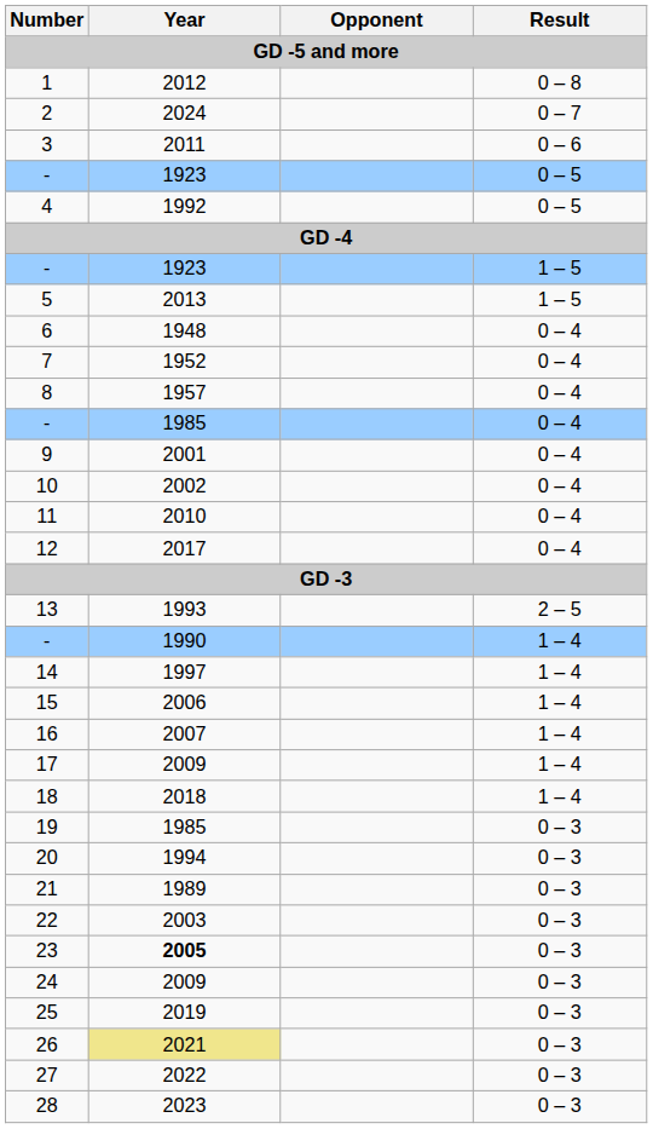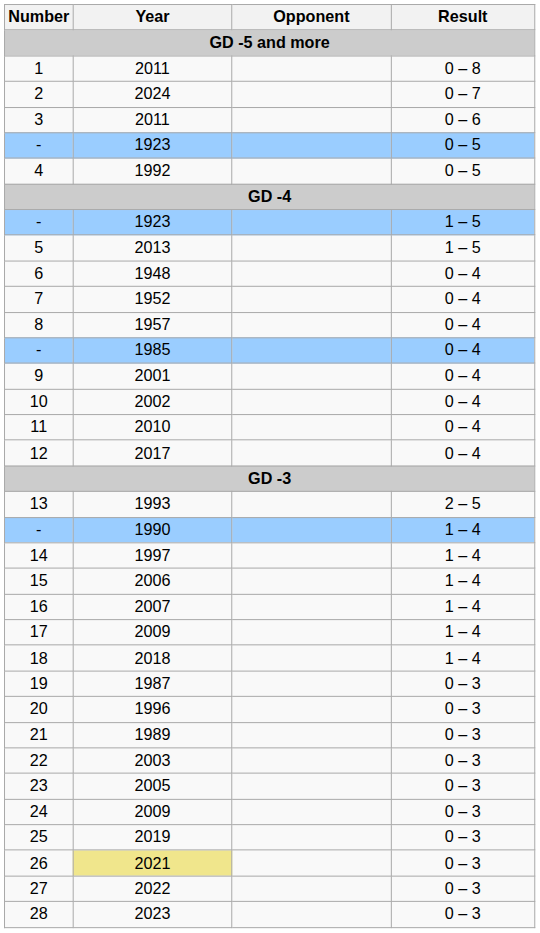 <table class="wikitable sortable">
 <tr>
 <th width=30>Number</th>
 <th width=150>Year</th>
 <th width=150>Opponent</th>
 <th width=135>Result</th>
 </tr>
 <tr>
 <td colspan="4" bgcolor="#cccccc"align=center><strong>GD -5 and more</strong></td>
 </tr>
 <tr>
 <td align=center>1</td>
-<td align=center>2012</td>
+<td align=center>2011</td>
 <td></td>
 <td align=center>0 – 8</td>
 </tr>
 <tr>
 <td align=center>2</td>
 <td align=center>2024</td>
 <td></td>
 <td align=center>0 – 7</td>
 </tr>
 <tr>
 <td align=center>3</td>
 <td align=center>2011</td>
 <td></td>
 <td align=center>0 – 6</td>
 </tr>
 <tr style="background:#9acdff;">
 <td align=center>-</td>
 <td align=center>1923</td>
 <td></td>
 <td align=center>0 – 5</td>
 </tr>
 <tr>
 <td align=center>4</td>
 <td align=center>1992</td>
 <td></td>
 <td align=center>0 – 5</td>
 </tr>
 <tr>
 <td colspan="4" bgcolor="#cccccc"align=center><strong>GD -4</strong></td>
 </tr>
 <tr style="background:#9acdff;">
 <td align=center>-</td>
 <td align=center>1923</td>
 <td></td>
 <td align=center>1 – 5</td>
 </tr>
 <tr>
 <td align=center>5</td>
 <td align=center>2013</td>
 <td></td>
 <td align=center>1 – 5</td>
 </tr>
 <tr>
 <td align=center>6</td>
 <td align=center>1948</td>
 <td></td>
 <td align=center>0 – 4</td>
 </tr>
 <tr>
 <td align=center>7</td>
 <td align=center>1952</td>
 <td></td>
 <td align=center>0 – 4</td>
 </tr>
 <tr>
 <td align=center>8</td>
 <td align=center>1957</td>
 <td></td>
 <td align=center>0 – 4</td>
 </tr>
 <tr style="background:#9acdff;">
 <td align=center>-</td>
 <td align=center>1985</td>
 <td></td>
 <td align=center>0 – 4</td>
 </tr>
 <tr>
 <td align=center>9</td>
 <td align=center>2001</td>
 <td></td>
 <td align=center>0 – 4</td>
 </tr>
 <tr>
 <td align=center>10</td>
 <td align=center>2002</td>
 <td></td>
 <td align=center>0 – 4</td>
 </tr>
 <tr>
 <td align=center>11</td>
 <td align=center>2010</td>
 <td></td>
 <td align=center>0 – 4</td>
 </tr>
 <tr>
 <td align=center>12</td>
 <td align=center>2017</td>
 <td></td>
 <td align=center>0 – 4</td>
 </tr>
 <tr>
 <td colspan="4" bgcolor="#cccccc"align=center><strong>GD -3</strong></td>
 </tr>
 <tr>
 <td align=center>13</td>
 <td align=center>1993</td>
 <td></td>
 <td align=center>2 – 5</td>
 </tr>
 <tr style="background:#9acdff;">
 <td align=center>-</td>
 <td align=center>1990</td>
 <td></td>
 <td align=center>1 – 4</td>
 </tr>
 <tr>
 <td align=center>14</td>
 <td align=center>1997</td>
 <td></td>
 <td align=center>1 – 4</td>
 </tr>
 <tr>
 <td align=center>15</td>
 <td align=center>2006</td>
 <td></td>
 <td align=center>1 – 4</td>
 </tr>
 <tr>
 <td align=center>16</td>
 <td align=center>2007</td>
 <td></td>
 <td align=center>1 – 4</td>
 </tr>
 <tr>
 <td align=center>17</td>
 <td align=center>2009</td>
 <td></td>
 <td align=center>1 – 4</td>
 </tr>
 <tr>
 <td align=center>18</td>
 <td align=center>2018</td>
 <td></td>
 <td align=center>1 – 4</td>
 </tr>
 <tr>
 <td align=center>19</td>
-<td align=center>1985</td>
+<td align=center>1987</td>
 <td></td>
 <td align=center>0 – 3</td>
 </tr>
 <tr>
 <td align=center>20</td>
-<td align=center>1994</td>
+<td align=center>1996</td>
 <td></td>
 <td align=center>0 – 3</td>
 </tr>
 <tr>
 <td align=center>21</td>
 <td align=center>1989</td>
 <td></td>
 <td align=center>0 – 3</td>
 </tr>
 <tr>
 <td align=center>22</td>
 <td align=center>2003</td>
 <td></td>
 <td align=center>0 – 3</td>
 </tr>
 <tr>
 <td align=center>23</td>
-<td align=center><strong>2005</strong></td>
+<td align=center>2005</td>
 <td></td>
 <td align=center>0 – 3</td>
 </tr>
 <tr>
 <td align=center>24</td>
 <td align=center>2009</td>
 <td></td>
 <td align=center>0 – 3</td>
 </tr>
 <tr>
 <td align=center>25</td>
 <td align=center>2019</td>
 <td></td>
 <td align=center>0 – 3</td>
 </tr>
 <tr>
 <td align=center>26</td>
 <td align=center style="background: khaki;">2021</td>
 <td></td>
 <td align=center>0 – 3</td>
 </tr>
 <tr>
 <td align=center>27</td>
 <td align=center>2022</td>
 <td></td>
 <td align=center>0 – 3</td>
 </tr>
 <tr>
 <td align=center>28</td>
 <td align=center>2023</td>
 <td></td>
 <td align=center>0 – 3</td>
 </tr>
 </table>
